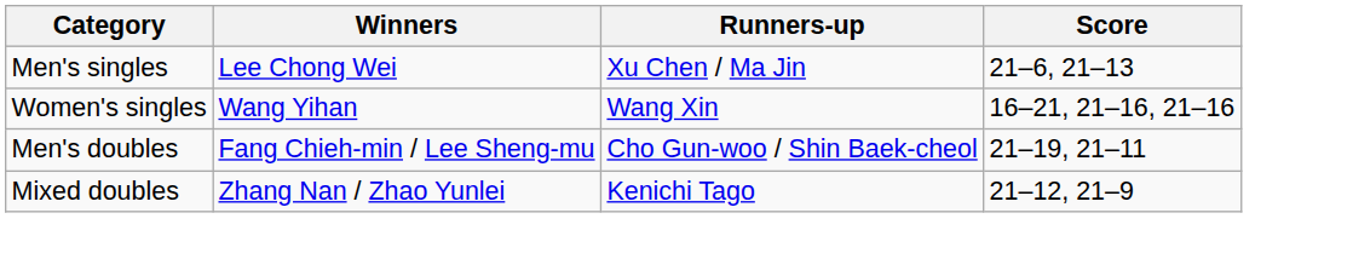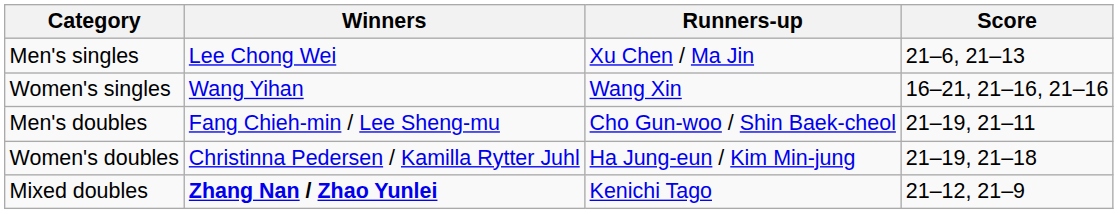 <table class=wikitable style="white-space:nowrap;">
 <tr>
 <th>Category</th>
 <th>Winners</th>
 <th>Runners-up</th>
 <th>Score</th>
 </tr>
 <tr>
 <td>Men's singles</td>
 <td> <a href='#'>Lee Chong Wei</a></td>
 <td> <a href='#'>Xu Chen</a> / <a href='#'>Ma Jin</a></td>
 <td>21–6, 21–13</td>
 </tr>
 <tr>
 <td>Women's singles</td>
 <td> <a href='#'>Wang Yihan</a></td>
 <td> <a href='#'>Wang Xin</a></td>
 <td>16–21, 21–16, 21–16</td>
 </tr>
 <tr>
 <td>Men's doubles</td>
 <td> <a href='#'>Fang Chieh-min</a> / <a href='#'>Lee Sheng-mu</a></td>
 <td> <a href='#'>Cho Gun-woo</a> / <a href='#'>Shin Baek-cheol</a></td>
 <td>21–19, 21–11</td>
 </tr>
 <tr>
+<td>Women's doubles</td>
+<td> <a href='#'>Christinna Pedersen</a> / <a href='#'>Kamilla Rytter Juhl</a></td>
+<td> <a href='#'>Ha Jung-eun</a> / <a href='#'>Kim Min-jung</a></td>
+<td>21–19, 21–18</td>
+</tr>
+<tr>
 <td>Mixed doubles</td>
-<td> <a href='#'>Zhang Nan</a> / <a href='#'>Zhao Yunlei</a></td>
+<td><strong> <a href='#'>Zhang Nan</a> / <a href='#'>Zhao Yunlei</a></strong></td>
 <td> <a href='#'>Kenichi Tago</a></td>
 <td>21–12, 21–9</td>
 </tr>
 </table>
